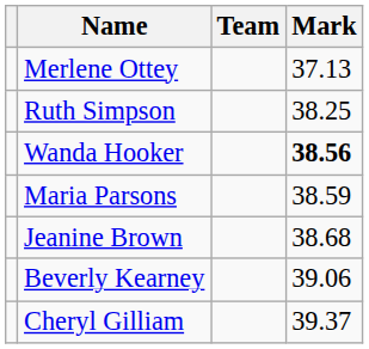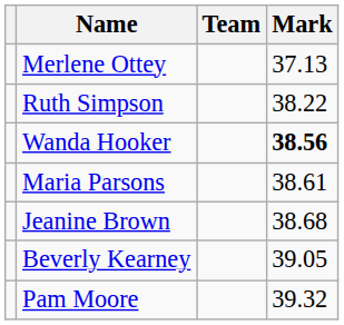 <table class=wikitable>
 <tr>
 <th></th>
 <th>Name</th>
 <th>Team</th>
 <th>Mark</th>
 </tr>
 <tr>
 <td></td>
 <td><a href='#'>Merlene Ottey</a></td>
 <td></td>
 <td>37.13 </td>
 </tr>
 <tr>
 <td></td>
 <td><a href='#'>Ruth Simpson</a></td>
 <td></td>
-<td>38.25</td>
+<td>38.22</td>
 </tr>
 <tr>
 <td></td>
 <td><a href='#'>Wanda Hooker</a></td>
 <td></td>
 <td><strong>38.56</strong></td>
 </tr>
 <tr>
 <td></td>
 <td><a href='#'>Maria Parsons</a></td>
 <td></td>
-<td>38.59</td>
+<td>38.61</td>
 </tr>
 <tr>
 <td></td>
 <td><a href='#'>Jeanine Brown</a></td>
 <td></td>
 <td>38.68</td>
 </tr>
 <tr>
 <td></td>
 <td><a href='#'>Beverly Kearney</a></td>
 <td></td>
-<td>39.06</td>
+<td>39.05</td>
 </tr>
 <tr>
 <td></td>
-<td><a href='#'>Cheryl Gilliam</a></td>
+<td><a href='#'>Pam Moore</a></td>
 <td></td>
-<td>39.37</td>
+<td>39.32</td>
 </tr>
 </table>
